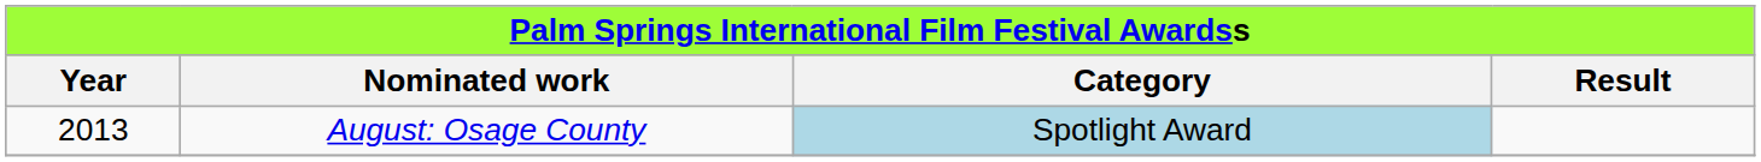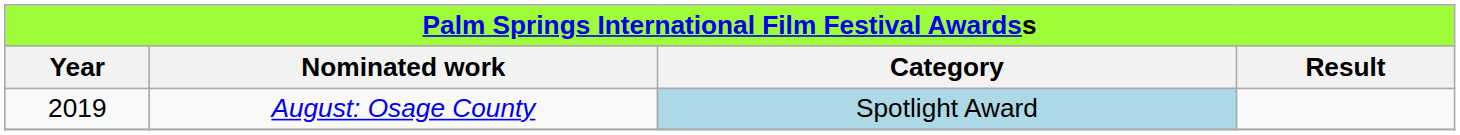 <table width="70%" class="wikitable sortable">
 <tr>
 <th colspan="4" style="background:#9EFD38;" align="center"><a href='#'>Palm Springs International Film Festival Awards</a>s</th>
 </tr>
 <tr>
 <th width="10%">Year</th>
 <th width="35%">Nominated work</th>
 <th width="40%">Category</th>
 <th width="15%">Result</th>
 </tr>
 <tr>
-<td align="center">2013</td>
+<td align="center">2019</td>
 <td align="center"><em><a href='#'>August: Osage County</a></em></td>
 <td align="center" style="background: lightblue;">Spotlight Award</td>
 <td></td>
 </tr>
 <tr>
 </tr>
 </table>
